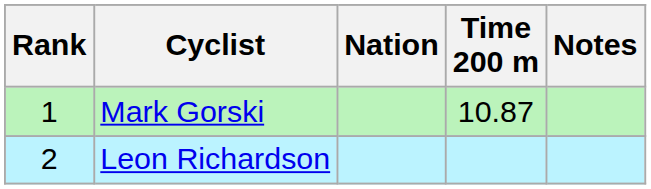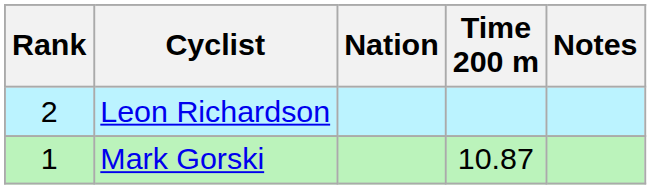 <table class="wikitable sortable" style="text-align:center">
 <tr>
 <th>Rank</th>
 <th>Cyclist</th>
 <th>Nation</th>
 <th>Time<br>200 m</th>
 <th>Notes</th>
 </tr>
+<tr bgcolor=bbf3ff>
+<td>2</td>
+<td align=left><a href='#'>Leon Richardson</a></td>
+<td align=left></td>
+<td></td>
+<td></td>
+</tr>
 <tr bgcolor=bbf3bb>
 <td>1</td>
 <td align=left><a href='#'>Mark Gorski</a></td>
 <td align=left></td>
 <td>10.87</td>
 <td></td>
 </tr>
-<tr bgcolor=bbf3ff>
-<td>2</td>
-<td align=left><a href='#'>Leon Richardson</a></td>
-<td align=left></td>
-<td></td>
-<td></td>
-</tr>
 </table>
